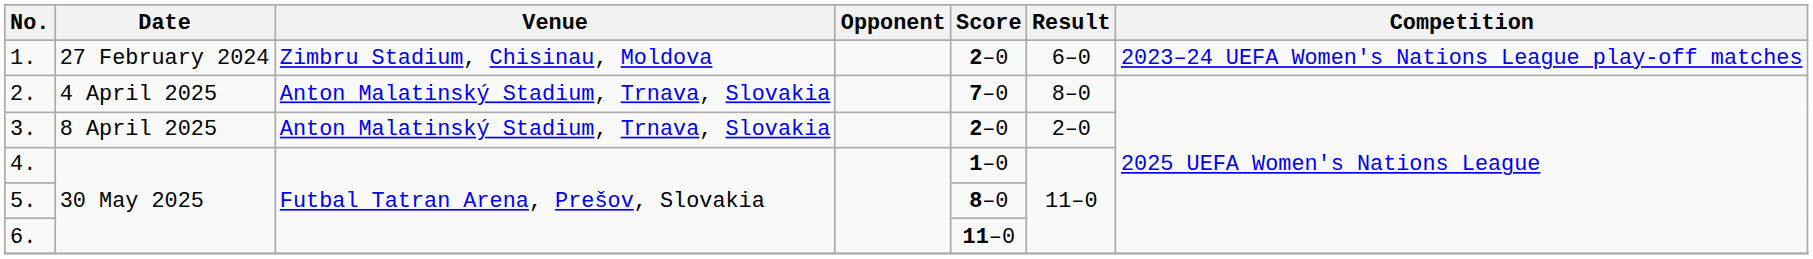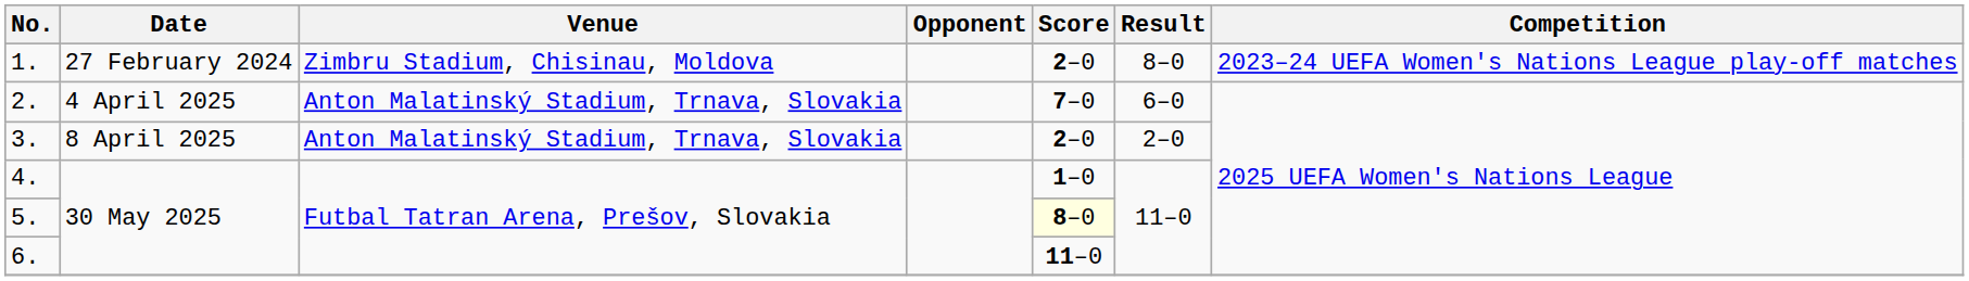 <table class="wikitable">
 <tr>
 <th>No.</th>
 <th>Date</th>
 <th>Venue</th>
 <th>Opponent</th>
 <th>Score</th>
 <th>Result</th>
 <th>Competition</th>
 </tr>
 <tr>
 <td>1.</td>
 <td>27 February 2024</td>
 <td><a href='#'>Zimbru Stadium</a>, <a href='#'>Chisinau</a>, <a href='#'>Moldova</a></td>
 <td></td>
 <td align=center><strong>2</strong>–0</td>
-<td align=center>6–0</td>
+<td align=center>8–0</td>
 <td><a href='#'>2023–24 UEFA Women's Nations League play-off matches</a></td>
 </tr>
 <tr>
 <td>2.</td>
 <td>4 April 2025</td>
 <td><a href='#'>Anton Malatinský Stadium</a>, <a href='#'>Trnava</a>, <a href='#'>Slovakia</a></td>
 <td></td>
 <td align=center><strong>7</strong>–0</td>
-<td align=center>8–0</td>
+<td align=center>6–0</td>
 <td rowspan=5><a href='#'>2025 UEFA Women's Nations League</a></td>
 </tr>
 <tr>
 <td>3.</td>
 <td>8 April 2025</td>
 <td><a href='#'>Anton Malatinský Stadium</a>, <a href='#'>Trnava</a>, <a href='#'>Slovakia</a></td>
 <td></td>
 <td align=center><strong>2</strong>–0</td>
 <td align=center>2–0</td>
 </tr>
 <tr>
 <td>4.</td>
 <td rowspan=3>30 May 2025</td>
 <td rowspan=3><a href='#'>Futbal Tatran Arena</a>, <a href='#'>Prešov</a>, Slovakia</td>
 <td rowspan=3></td>
 <td align=center><strong>1</strong>–0</td>
 <td rowspan=3 align=center>11–0</td>
 </tr>
 <tr>
 <td>5.</td>
-<td align=center><strong>8</strong>–0</td>
+<td align=center style="background: lightyellow;"><strong>8</strong>–0</td>
 </tr>
 <tr>
 <td>6.</td>
 <td align=center><strong>11</strong>–0</td>
 </tr>
 <tr>
 </tr>
 </table>
